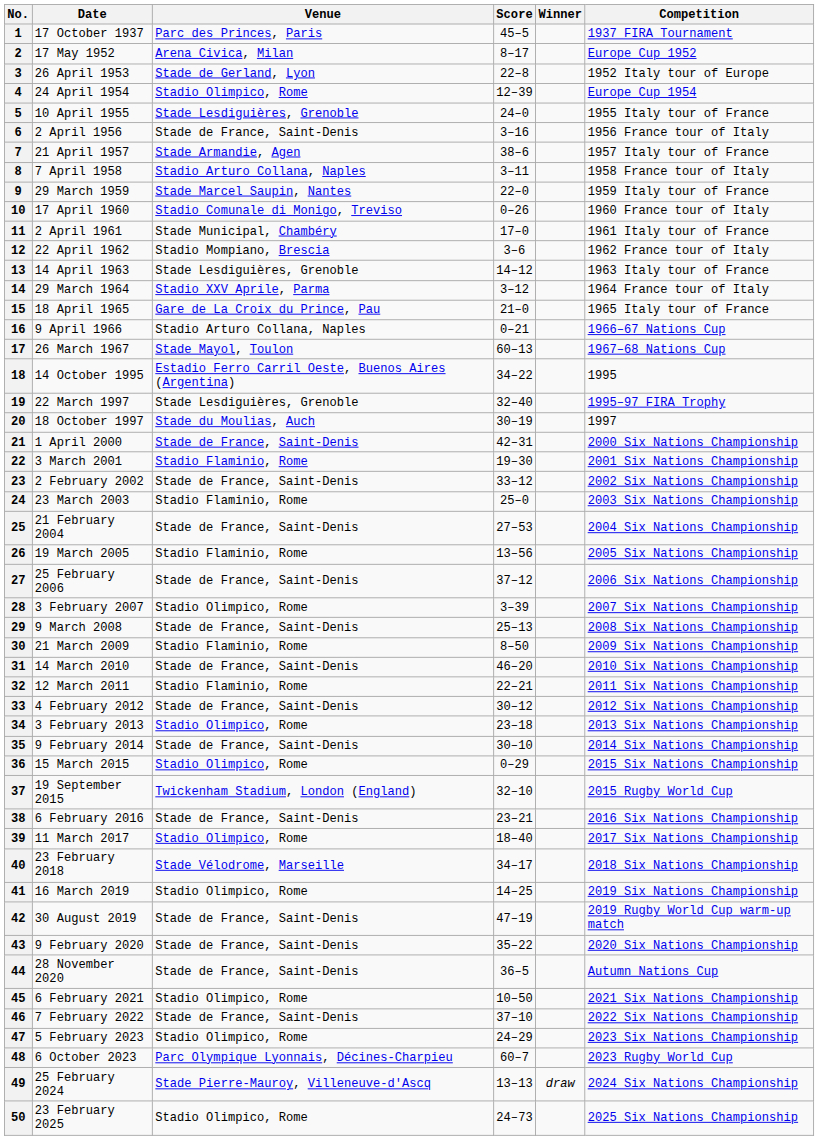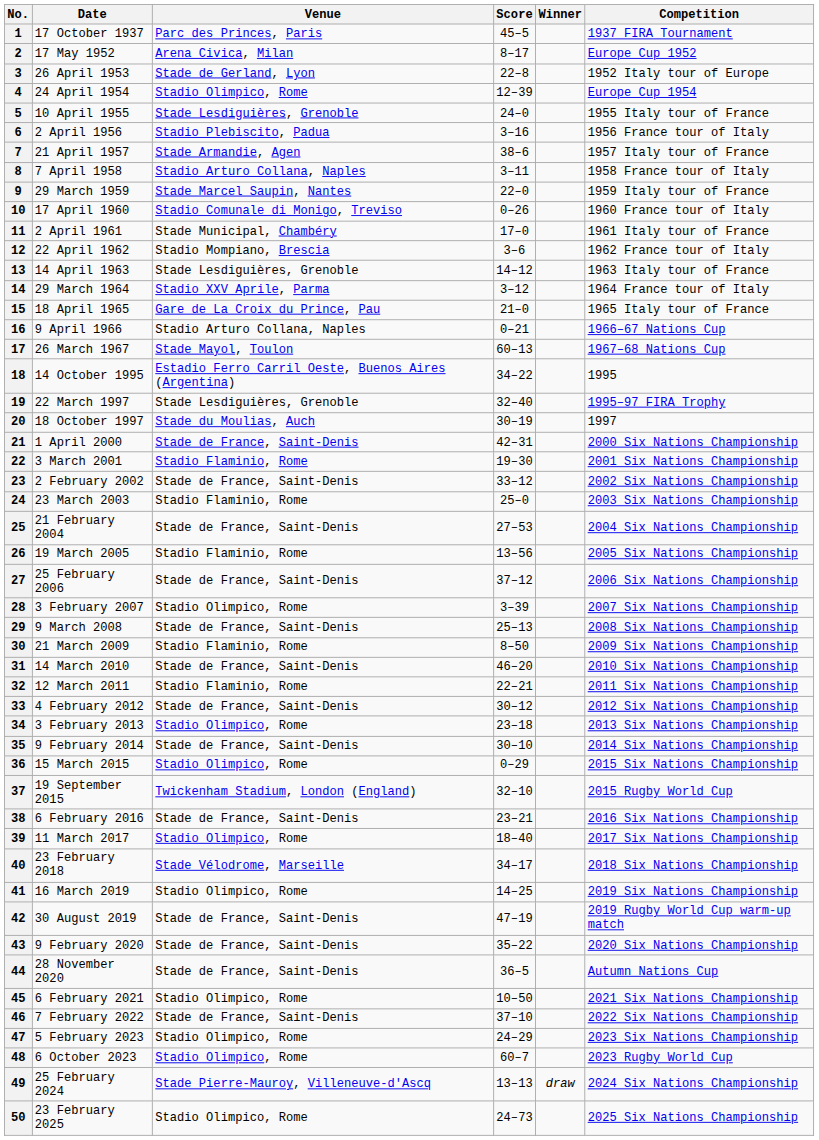 <table class="wikitable">
 <tr>
 <th>No.</th>
 <th>Date</th>
 <th>Venue</th>
 <th>Score</th>
 <th>Winner</th>
 <th>Competition</th>
 </tr>
 <tr>
 <th>1</th>
 <td>17 October 1937</td>
 <td><a href='#'>Parc des Princes</a>, <a href='#'>Paris</a></td>
 <td align=center>45–5</td>
 <td></td>
 <td><a href='#'>1937 FIRA Tournament</a></td>
 </tr>
 <tr>
 <th>2</th>
 <td>17 May 1952</td>
 <td><a href='#'>Arena Civica</a>, <a href='#'>Milan</a></td>
 <td align=center>8–17</td>
 <td></td>
 <td><a href='#'>Europe Cup 1952</a></td>
 </tr>
 <tr>
 <th>3</th>
 <td>26 April 1953</td>
 <td><a href='#'>Stade de Gerland</a>, <a href='#'>Lyon</a></td>
 <td align=center>22–8</td>
 <td></td>
 <td>1952 Italy tour of Europe</td>
 </tr>
 <tr>
 <th>4</th>
 <td>24 April 1954</td>
 <td><a href='#'>Stadio Olimpico</a>, <a href='#'>Rome</a></td>
 <td align=center>12–39</td>
 <td></td>
 <td><a href='#'>Europe Cup 1954</a></td>
 </tr>
 <tr>
 <th>5</th>
 <td>10 April 1955</td>
 <td><a href='#'>Stade Lesdiguières</a>, <a href='#'>Grenoble</a></td>
 <td align=center>24–0</td>
 <td></td>
 <td>1955 Italy tour of France</td>
 </tr>
 <tr>
 <th>6</th>
 <td>2 April 1956</td>
-<td>Stade de France, Saint-Denis</td>
+<td><a href='#'>Stadio Plebiscito</a>, <a href='#'>Padua</a></td>
 <td align=center>3–16</td>
 <td></td>
 <td>1956 France tour of Italy</td>
 </tr>
 <tr>
 <th>7</th>
 <td>21 April 1957</td>
 <td><a href='#'>Stade Armandie</a>, <a href='#'>Agen</a></td>
 <td align=center>38–6</td>
 <td></td>
 <td>1957 Italy tour of France</td>
 </tr>
 <tr>
 <th>8</th>
 <td>7 April 1958</td>
 <td><a href='#'>Stadio Arturo Collana</a>, <a href='#'>Naples</a></td>
 <td align=center>3–11</td>
 <td></td>
 <td>1958 France tour of Italy</td>
 </tr>
 <tr>
 <th>9</th>
 <td>29 March 1959</td>
 <td><a href='#'>Stade Marcel Saupin</a>, <a href='#'>Nantes</a></td>
 <td align=center>22–0</td>
 <td></td>
 <td>1959 Italy tour of France</td>
 </tr>
 <tr>
 <th>10</th>
 <td>17 April 1960</td>
 <td><a href='#'>Stadio Comunale di Monigo</a>, <a href='#'>Treviso</a></td>
 <td align=center>0–26</td>
 <td></td>
 <td>1960 France tour of Italy</td>
 </tr>
 <tr>
 <th>11</th>
 <td>2 April 1961</td>
 <td>Stade Municipal, <a href='#'>Chambéry</a></td>
 <td align=center>17–0</td>
 <td></td>
 <td>1961 Italy tour of France</td>
 </tr>
 <tr>
 <th>12</th>
 <td>22 April 1962</td>
 <td>Stadio Mompiano, <a href='#'>Brescia</a></td>
 <td align=center>3–6</td>
 <td></td>
 <td>1962 France tour of Italy</td>
 </tr>
 <tr>
 <th>13</th>
 <td>14 April 1963</td>
 <td>Stade Lesdiguières, Grenoble</td>
 <td align=center>14–12</td>
 <td></td>
 <td>1963 Italy tour of France</td>
 </tr>
 <tr>
 <th>14</th>
 <td>29 March 1964</td>
 <td><a href='#'>Stadio XXV Aprile</a>, <a href='#'>Parma</a></td>
 <td align=center>3–12</td>
 <td></td>
 <td>1964 France tour of Italy</td>
 </tr>
 <tr>
 <th>15</th>
 <td>18 April 1965</td>
 <td><a href='#'>Gare de La Croix du Prince</a>, <a href='#'>Pau</a></td>
 <td align=center>21–0</td>
 <td></td>
 <td>1965 Italy tour of France</td>
 </tr>
 <tr>
 <th>16</th>
 <td>9 April 1966</td>
 <td>Stadio Arturo Collana, Naples</td>
 <td align=center>0–21</td>
 <td></td>
 <td><a href='#'>1966–67 Nations Cup</a></td>
 </tr>
 <tr>
 <th>17</th>
 <td>26 March 1967</td>
 <td><a href='#'>Stade Mayol</a>, <a href='#'>Toulon</a></td>
 <td align=center>60–13</td>
 <td></td>
 <td><a href='#'>1967–68 Nations Cup</a></td>
 </tr>
 <tr>
 <th>18</th>
 <td>14 October 1995</td>
 <td><a href='#'>Estadio Ferro Carril Oeste</a>, <a href='#'>Buenos Aires</a> (<a href='#'>Argentina</a>)</td>
 <td align=center>34–22</td>
 <td></td>
 <td>1995 </td>
 </tr>
 <tr>
 <th>19</th>
 <td>22 March 1997</td>
 <td>Stade Lesdiguières, Grenoble</td>
 <td align=center>32–40</td>
 <td></td>
 <td><a href='#'>1995–97 FIRA Trophy</a></td>
 </tr>
 <tr>
 <th>20</th>
 <td>18 October 1997</td>
 <td><a href='#'>Stade du Moulias</a>, <a href='#'>Auch</a></td>
 <td align=center>30–19</td>
 <td></td>
 <td>1997 </td>
 </tr>
 <tr>
 <th>21</th>
 <td>1 April 2000</td>
 <td><a href='#'>Stade de France</a>, <a href='#'>Saint-Denis</a></td>
 <td align=center>42–31</td>
 <td></td>
 <td><a href='#'>2000 Six Nations Championship</a></td>
 </tr>
 <tr>
 <th>22</th>
 <td>3 March 2001</td>
 <td><a href='#'>Stadio Flaminio</a>, <a href='#'>Rome</a></td>
 <td align=center>19–30</td>
 <td></td>
 <td><a href='#'>2001 Six Nations Championship</a></td>
 </tr>
 <tr>
 <th>23</th>
 <td>2 February 2002</td>
 <td>Stade de France, Saint-Denis</td>
 <td align=center>33–12</td>
 <td></td>
 <td><a href='#'>2002 Six Nations Championship</a></td>
 </tr>
 <tr>
 <th>24</th>
 <td>23 March 2003</td>
 <td>Stadio Flaminio, Rome</td>
 <td align=center>25–0</td>
 <td></td>
 <td><a href='#'>2003 Six Nations Championship</a></td>
 </tr>
 <tr>
 <th>25</th>
 <td>21 February 2004</td>
 <td>Stade de France, Saint-Denis</td>
 <td align=center>27–53</td>
 <td></td>
 <td><a href='#'>2004 Six Nations Championship</a></td>
 </tr>
 <tr>
 <th>26</th>
 <td>19 March 2005</td>
 <td>Stadio Flaminio, Rome</td>
 <td align=center>13–56</td>
 <td></td>
 <td><a href='#'>2005 Six Nations Championship</a></td>
 </tr>
 <tr>
 <th>27</th>
 <td>25 February 2006</td>
 <td>Stade de France, Saint-Denis</td>
 <td align=center>37–12</td>
 <td></td>
 <td><a href='#'>2006 Six Nations Championship</a></td>
 </tr>
 <tr>
 <th>28</th>
 <td>3 February 2007</td>
 <td>Stadio Olimpico, Rome</td>
 <td align=center>3–39</td>
 <td></td>
 <td><a href='#'>2007 Six Nations Championship</a></td>
 </tr>
 <tr>
 <th>29</th>
 <td>9 March 2008</td>
 <td>Stade de France, Saint-Denis</td>
 <td align=center>25–13</td>
 <td></td>
 <td><a href='#'>2008 Six Nations Championship</a></td>
 </tr>
 <tr>
 <th>30</th>
 <td>21 March 2009</td>
 <td>Stadio Flaminio, Rome</td>
 <td align=center>8–50</td>
 <td></td>
 <td><a href='#'>2009 Six Nations Championship</a></td>
 </tr>
 <tr>
 <th>31</th>
 <td>14 March 2010</td>
 <td>Stade de France, Saint-Denis</td>
 <td align=center>46–20</td>
 <td></td>
 <td><a href='#'>2010 Six Nations Championship</a></td>
 </tr>
 <tr>
 <th>32</th>
 <td>12 March 2011</td>
 <td>Stadio Flaminio, Rome</td>
 <td align=center>22–21</td>
 <td></td>
 <td><a href='#'>2011 Six Nations Championship</a></td>
 </tr>
 <tr>
 <th>33</th>
 <td>4 February 2012</td>
 <td>Stade de France, Saint-Denis</td>
 <td align=center>30–12</td>
 <td></td>
 <td><a href='#'>2012 Six Nations Championship</a></td>
 </tr>
 <tr>
 <th>34</th>
 <td>3 February 2013</td>
 <td><a href='#'>Stadio Olimpico</a>, Rome</td>
 <td align=center>23–18</td>
 <td></td>
 <td><a href='#'>2013 Six Nations Championship</a></td>
 </tr>
 <tr>
 <th>35</th>
 <td>9 February 2014</td>
 <td>Stade de France, Saint-Denis</td>
 <td align=center>30–10</td>
 <td></td>
 <td><a href='#'>2014 Six Nations Championship</a></td>
 </tr>
 <tr>
 <th>36</th>
 <td>15 March 2015</td>
 <td><a href='#'>Stadio Olimpico</a>, Rome</td>
 <td align=center>0–29</td>
 <td></td>
 <td><a href='#'>2015 Six Nations Championship</a></td>
 </tr>
 <tr>
 <th>37</th>
 <td>19 September 2015</td>
 <td><a href='#'>Twickenham Stadium</a>, <a href='#'>London</a> (<a href='#'>England</a>)</td>
 <td align=center>32–10</td>
 <td></td>
 <td><a href='#'>2015 Rugby World Cup</a></td>
 </tr>
 <tr>
 <th>38</th>
 <td>6 February 2016</td>
 <td>Stade de France, Saint-Denis</td>
 <td align=center>23–21</td>
 <td></td>
 <td><a href='#'>2016 Six Nations Championship</a></td>
 </tr>
 <tr>
 <th>39</th>
 <td>11 March 2017</td>
 <td><a href='#'>Stadio Olimpico</a>, Rome</td>
 <td align=center>18–40</td>
 <td></td>
 <td><a href='#'>2017 Six Nations Championship</a></td>
 </tr>
 <tr>
 <th>40</th>
 <td>23 February 2018</td>
 <td><a href='#'>Stade Vélodrome</a>, <a href='#'>Marseille</a></td>
 <td align=center>34–17</td>
 <td></td>
 <td><a href='#'>2018 Six Nations Championship</a></td>
 </tr>
 <tr>
 <th>41</th>
 <td>16 March 2019</td>
 <td>Stadio Olimpico, Rome</td>
 <td align=center>14–25</td>
 <td></td>
 <td><a href='#'>2019 Six Nations Championship</a></td>
 </tr>
 <tr>
 <th>42</th>
 <td>30 August 2019</td>
 <td>Stade de France, Saint-Denis</td>
 <td align=center>47–19</td>
 <td></td>
 <td><a href='#'>2019 Rugby World Cup warm-up match</a></td>
 </tr>
 <tr>
 <th>43</th>
 <td>9 February 2020</td>
 <td>Stade de France, Saint-Denis</td>
 <td align=center>35–22</td>
 <td></td>
 <td><a href='#'>2020 Six Nations Championship</a></td>
 </tr>
 <tr>
 <th>44</th>
 <td>28 November 2020</td>
 <td>Stade de France, Saint-Denis</td>
 <td align=center>36–5</td>
 <td></td>
 <td><a href='#'>Autumn Nations Cup</a></td>
 </tr>
 <tr>
 <th>45</th>
 <td>6 February 2021</td>
 <td>Stadio Olimpico, Rome</td>
 <td align=center>10–50</td>
 <td></td>
 <td><a href='#'>2021 Six Nations Championship</a></td>
 </tr>
 <tr>
 <th>46</th>
 <td>7 February 2022</td>
 <td>Stade de France, Saint-Denis</td>
 <td align=center>37–10</td>
 <td></td>
 <td><a href='#'>2022 Six Nations Championship</a></td>
 </tr>
 <tr>
 <th>47</th>
 <td>5 February 2023</td>
 <td>Stadio Olimpico, Rome</td>
 <td align=center>24–29</td>
 <td></td>
 <td><a href='#'>2023 Six Nations Championship</a></td>
 </tr>
 <tr>
 <th>48</th>
 <td>6 October 2023</td>
-<td><a href='#'>Parc Olympique Lyonnais</a>, <a href='#'>Décines-Charpieu</a></td>
+<td><a href='#'>Stadio Olimpico</a>, Rome</td>
 <td align=center>60–7</td>
 <td></td>
 <td><a href='#'>2023 Rugby World Cup</a></td>
 </tr>
 <tr>
 <th>49</th>
 <td>25 February 2024</td>
 <td><a href='#'>Stade Pierre-Mauroy</a>, <a href='#'>Villeneuve-d'Ascq</a></td>
 <td align=center>13–13</td>
 <td align=center><em>draw</em></td>
 <td><a href='#'>2024 Six Nations Championship</a></td>
 </tr>
 <tr>
 <th>50</th>
 <td>23 February 2025</td>
 <td>Stadio Olimpico, Rome</td>
 <td align=center>24–73</td>
 <td></td>
 <td><a href='#'>2025 Six Nations Championship</a></td>
 </tr>
 </table>
